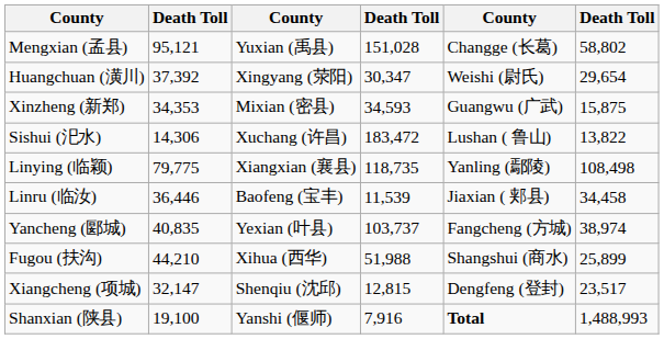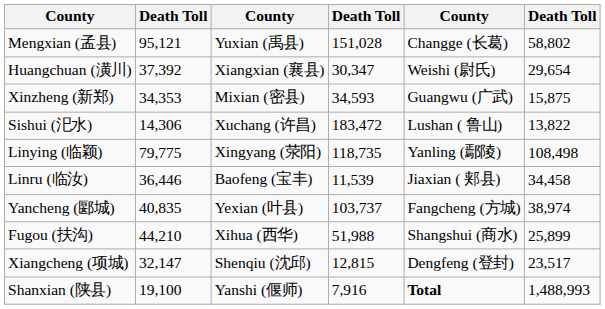 <table class="wikitable mw-collapsible">
 <tr>
 <th>County</th>
 <th>Death Toll</th>
 <th>County</th>
 <th>Death Toll</th>
 <th>County</th>
 <th>Death Toll</th>
 </tr>
 <tr>
 <td>Mengxian (孟县)</td>
 <td>95,121</td>
 <td>Yuxian (禹县)</td>
 <td>151,028</td>
 <td>Changge (长葛)</td>
 <td>58,802</td>
 </tr>
 <tr>
 <td>Huangchuan (潢川)</td>
 <td>37,392</td>
-<td>Xingyang (荥阳)</td>
+<td>Xiangxian (襄县)</td>
 <td>30,347</td>
 <td>Weishi (尉氏)</td>
 <td>29,654</td>
 </tr>
 <tr>
 <td>Xinzheng (新郑)</td>
 <td>34,353</td>
 <td>Mixian (密县)</td>
 <td>34,593</td>
 <td>Guangwu (广武)</td>
 <td>15,875</td>
 </tr>
 <tr>
 <td>Sishui (汜水)</td>
 <td>14,306</td>
 <td>Xuchang (许昌)</td>
 <td>183,472</td>
 <td>Lushan ( 鲁山)</td>
 <td>13,822</td>
 </tr>
 <tr>
 <td>Linying (临颖)</td>
 <td>79,775</td>
-<td>Xiangxian (襄县)</td>
+<td>Xingyang (荥阳)</td>
 <td>118,735</td>
 <td>Yanling (鄢陵)</td>
 <td>108,498</td>
 </tr>
 <tr>
 <td>Linru (临汝)</td>
 <td>36,446</td>
 <td>Baofeng (宝丰)</td>
 <td>11,539</td>
 <td>Jiaxian ( 郏县)</td>
 <td>34,458</td>
 </tr>
 <tr>
 <td>Yancheng (郾城)</td>
 <td>40,835</td>
 <td>Yexian (叶县)</td>
 <td>103,737</td>
 <td>Fangcheng (方城)</td>
 <td>38,974</td>
 </tr>
 <tr>
 <td>Fugou (扶沟)</td>
 <td>44,210</td>
 <td>Xihua (西华)</td>
 <td>51,988</td>
 <td>Shangshui (商水)</td>
 <td>25,899</td>
 </tr>
 <tr>
 <td>Xiangcheng (项城)</td>
 <td>32,147</td>
 <td>Shenqiu (沈邱)</td>
 <td>12,815</td>
 <td>Dengfeng (登封)</td>
 <td>23,517</td>
 </tr>
 <tr>
 <td>Shanxian (陕县)</td>
 <td>19,100</td>
 <td>Yanshi (偃师)</td>
 <td>7,916</td>
 <td><strong>Total</strong></td>
 <td>1,488,993</td>
 </tr>
 </table>
